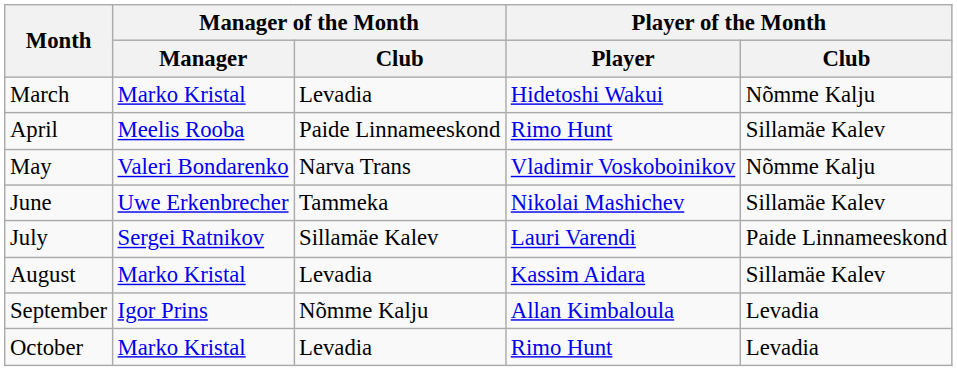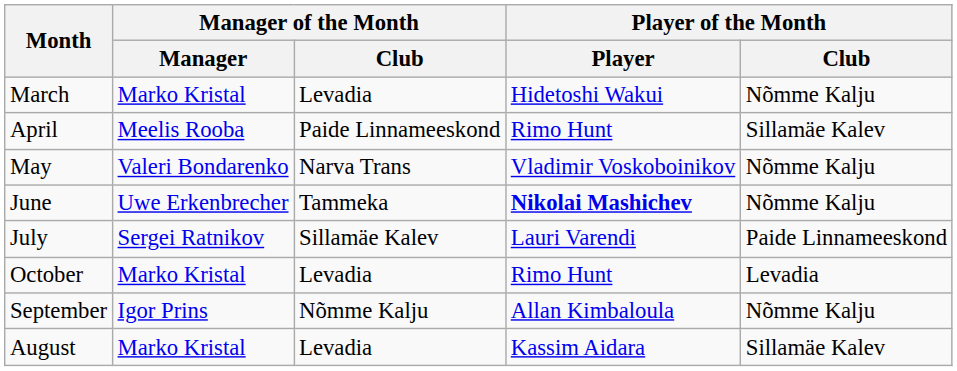 <table class="wikitable">
 <tr>
 <th rowspan="2">Month</th>
 <th colspan="2">Manager of the Month</th>
 <th colspan="2">Player of the Month</th>
 </tr>
 <tr>
 <th>Manager</th>
 <th>Club</th>
 <th>Player</th>
 <th>Club</th>
 </tr>
 <tr>
 <td>March</td>
 <td> <a href='#'>Marko Kristal</a></td>
 <td>Levadia</td>
 <td> <a href='#'>Hidetoshi Wakui</a></td>
 <td>Nõmme Kalju</td>
 </tr>
 <tr>
 <td>April</td>
 <td> <a href='#'>Meelis Rooba</a></td>
 <td>Paide Linnameeskond</td>
 <td> <a href='#'>Rimo Hunt</a></td>
 <td>Sillamäe Kalev</td>
 </tr>
 <tr>
 <td>May</td>
 <td> <a href='#'>Valeri Bondarenko</a></td>
 <td>Narva Trans</td>
 <td> <a href='#'>Vladimir Voskoboinikov</a></td>
 <td>Nõmme Kalju</td>
 </tr>
 <tr>
 <td>June</td>
 <td> <a href='#'>Uwe Erkenbrecher</a></td>
 <td>Tammeka</td>
-<td> <a href='#'>Nikolai Mashichev</a></td>
-<td>Sillamäe Kalev</td>
+<td><strong> <a href='#'>Nikolai Mashichev</a></strong></td>
+<td>Nõmme Kalju</td>
 </tr>
 <tr>
 <td>July</td>
 <td> <a href='#'>Sergei Ratnikov</a></td>
 <td>Sillamäe Kalev</td>
 <td> <a href='#'>Lauri Varendi</a></td>
 <td>Paide Linnameeskond</td>
 </tr>
 <tr>
+<td>October</td>
+<td> <a href='#'>Marko Kristal</a></td>
+<td>Levadia</td>
+<td> <a href='#'>Rimo Hunt</a></td>
+<td>Levadia</td>
+</tr>
+<tr>
+<td>September</td>
+<td> <a href='#'>Igor Prins</a></td>
+<td>Nõmme Kalju</td>
+<td> <a href='#'>Allan Kimbaloula</a></td>
+<td>Nõmme Kalju</td>
+</tr>
+<tr>
 <td>August</td>
 <td> <a href='#'>Marko Kristal</a></td>
 <td>Levadia</td>
 <td> <a href='#'>Kassim Aidara</a></td>
 <td>Sillamäe Kalev</td>
 </tr>
-<tr>
-<td>September</td>
-<td> <a href='#'>Igor Prins</a></td>
-<td>Nõmme Kalju</td>
-<td> <a href='#'>Allan Kimbaloula</a></td>
-<td>Levadia</td>
-</tr>
-<tr>
-<td>October</td>
-<td> <a href='#'>Marko Kristal</a></td>
-<td>Levadia</td>
-<td> <a href='#'>Rimo Hunt</a></td>
-<td>Levadia</td>
-</tr>
 </table>
